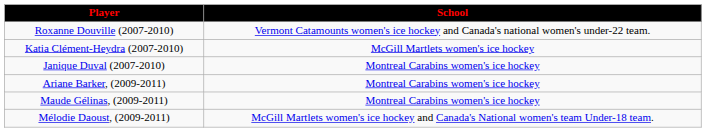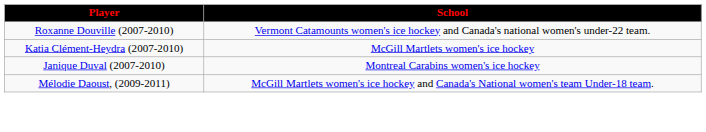 <table class="wikitable" width="80%">
 <tr align="center"  style="background:black;color:red;">
 <td><strong>Player</strong></td>
 <td><strong>School</strong></td>
 </tr>
 <tr align="center" bgcolor="">
 <td><a href='#'>Roxanne Douville</a>  (2007-2010)</td>
 <td><a href='#'>Vermont Catamounts women's ice hockey</a> and Canada's national women's under-22 team.</td>
 </tr>
 <tr align="center" bgcolor="">
 <td><a href='#'>Katia Clément-Heydra</a> (2007-2010)</td>
 <td><a href='#'>McGill Martlets women's ice hockey</a></td>
 </tr>
 <tr align="center" bgcolor="">
 <td><a href='#'>Janique Duval</a> (2007-2010)</td>
 <td><a href='#'>Montreal Carabins women's ice hockey</a></td>
 </tr>
 <tr align="center" bgcolor="">
-<td><a href='#'>Ariane Barker</a>, (2009-2011)</td>
-<td><a href='#'>Montreal Carabins women's ice hockey</a></td>
-</tr>
-<tr align="center" bgcolor="">
-<td><a href='#'>Maude Gélinas</a>, (2009-2011)</td>
-<td><a href='#'>Montreal Carabins women's ice hockey</a></td>
-</tr>
-<tr align="center" bgcolor="">
 <td><a href='#'>Mélodie Daoust</a>, (2009-2011)</td>
 <td><a href='#'>McGill Martlets women's ice hockey</a>  and  <a href='#'>Canada's National women's team Under-18 team</a>.</td>
 </tr>
 </table>
